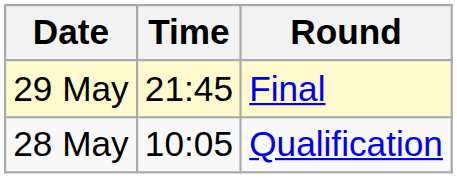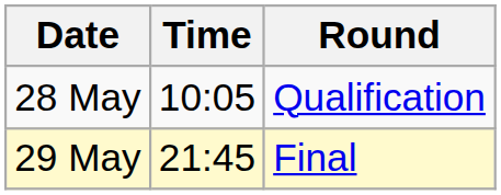 <table class="wikitable">
 <tr>
 <th>Date</th>
 <th>Time</th>
 <th>Round</th>
 </tr>
+<tr>
+<td>28 May</td>
+<td>10:05</td>
+<td><a href='#'>Qualification</a></td>
+</tr>
 <tr style=background:lemonchiffon>
 <td>29 May</td>
 <td>21:45</td>
 <td><a href='#'>Final</a></td>
 </tr>
-<tr>
-<td>28 May</td>
-<td>10:05</td>
-<td><a href='#'>Qualification</a></td>
-</tr>
 </table>
